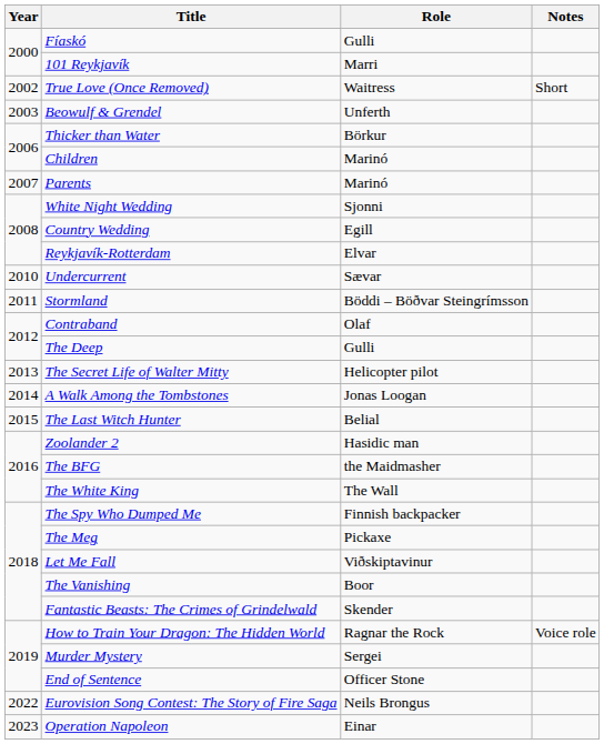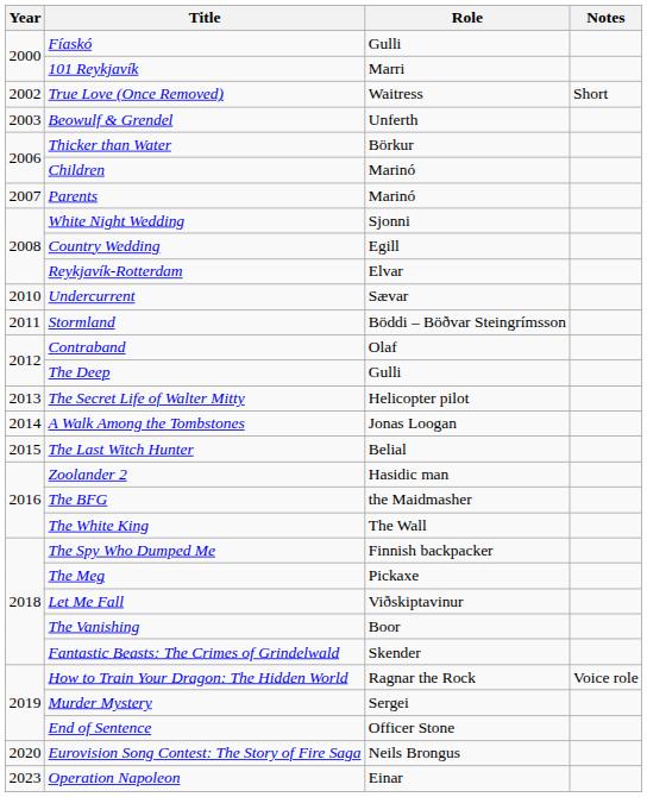 <table class="wikitable sortable">
 <tr>
 <th>Year</th>
 <th>Title</th>
 <th>Role</th>
 <th class="unsortable">Notes</th>
 </tr>
 <tr>
 <td rowspan=2>2000</td>
 <td><em><a href='#'>Fíaskó</a></em></td>
 <td>Gulli</td>
 <td></td>
 </tr>
 <tr>
 <td><em><a href='#'>101 Reykjavík</a></em></td>
 <td>Marri</td>
 <td></td>
 </tr>
 <tr>
 <td>2002</td>
 <td><em><a href='#'>True Love (Once Removed)</a></em></td>
 <td>Waitress</td>
 <td>Short</td>
 </tr>
 <tr>
 <td>2003</td>
 <td><em><a href='#'>Beowulf & Grendel</a></em></td>
 <td>Unferth</td>
 <td></td>
 </tr>
 <tr>
 <td rowspan=2>2006</td>
 <td><em><a href='#'>Thicker than Water</a></em></td>
 <td>Börkur</td>
 <td></td>
 </tr>
 <tr>
 <td><em><a href='#'>Children</a></em></td>
 <td>Marinó</td>
 <td></td>
 </tr>
 <tr>
 <td>2007</td>
 <td><em><a href='#'>Parents</a></em></td>
 <td>Marinó</td>
 <td></td>
 </tr>
 <tr>
 <td rowspan=3>2008</td>
 <td><em><a href='#'>White Night Wedding</a></em></td>
 <td>Sjonni</td>
 <td></td>
 </tr>
 <tr>
 <td><em><a href='#'>Country Wedding</a></em></td>
 <td>Egill</td>
 <td></td>
 </tr>
 <tr>
 <td><em><a href='#'>Reykjavík-Rotterdam</a></em></td>
 <td>Elvar</td>
 <td></td>
 </tr>
 <tr>
 <td>2010</td>
 <td><em><a href='#'>Undercurrent</a></em></td>
 <td>Sævar</td>
 <td></td>
 </tr>
 <tr>
 <td>2011</td>
 <td><em><a href='#'>Stormland</a></em></td>
 <td>Böddi – Böðvar Steingrímsson</td>
 <td></td>
 </tr>
 <tr>
 <td rowspan=2>2012</td>
 <td><em><a href='#'>Contraband</a></em></td>
 <td>Olaf</td>
 <td></td>
 </tr>
 <tr>
 <td><em><a href='#'>The Deep</a></em></td>
 <td>Gulli</td>
 <td></td>
 </tr>
 <tr>
 <td>2013</td>
 <td><em><a href='#'>The Secret Life of Walter Mitty</a></em></td>
 <td>Helicopter pilot</td>
 <td></td>
 </tr>
 <tr>
 <td>2014</td>
 <td><em><a href='#'>A Walk Among the Tombstones</a></em></td>
 <td>Jonas Loogan</td>
 <td></td>
 </tr>
 <tr>
 <td>2015</td>
 <td><em><a href='#'>The Last Witch Hunter</a></em></td>
 <td>Belial</td>
 <td></td>
 </tr>
 <tr>
 <td rowspan=3>2016</td>
 <td><em><a href='#'>Zoolander 2</a></em></td>
 <td>Hasidic man</td>
 <td></td>
 </tr>
 <tr>
 <td><em><a href='#'>The BFG</a></em></td>
 <td>the Maidmasher</td>
 <td></td>
 </tr>
 <tr>
 <td><em><a href='#'>The White King</a></em></td>
 <td>The Wall</td>
 <td></td>
 </tr>
 <tr>
 <td rowspan=5>2018</td>
 <td><em><a href='#'>The Spy Who Dumped Me</a></em></td>
 <td>Finnish backpacker</td>
 <td></td>
 </tr>
 <tr>
 <td><em><a href='#'>The Meg</a></em></td>
 <td>Pickaxe</td>
 <td></td>
 </tr>
 <tr>
 <td><em><a href='#'>Let Me Fall</a></em></td>
 <td>Viðskiptavinur</td>
 <td></td>
 </tr>
 <tr>
 <td><em><a href='#'>The Vanishing</a></em></td>
 <td>Boor</td>
 <td></td>
 </tr>
 <tr>
 <td><em><a href='#'>Fantastic Beasts: The Crimes of Grindelwald</a></em></td>
 <td>Skender</td>
 <td></td>
 </tr>
 <tr>
 <td rowspan=3>2019</td>
 <td><em><a href='#'>How to Train Your Dragon: The Hidden World</a></em></td>
 <td>Ragnar the Rock</td>
 <td>Voice role</td>
 </tr>
 <tr>
 <td><em><a href='#'>Murder Mystery</a></em></td>
 <td>Sergei</td>
 <td></td>
 </tr>
 <tr>
 <td><em><a href='#'>End of Sentence</a></em></td>
 <td>Officer Stone</td>
 <td></td>
 </tr>
 <tr>
-<td>2022</td>
+<td>2020</td>
 <td><em><a href='#'>Eurovision Song Contest: The Story of Fire Saga</a></em></td>
 <td>Neils Brongus</td>
 <td></td>
 </tr>
 <tr>
 <td>2023</td>
 <td><em><a href='#'>Operation Napoleon</a></em></td>
 <td>Einar</td>
 <td></td>
 </tr>
 </table>
